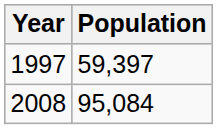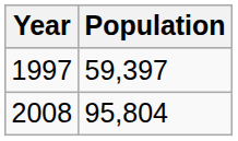 <table class="wikitable">
 <tr>
 <th>Year</th>
 <th>Population</th>
 </tr>
 <tr>
 <td>1997</td>
 <td>59,397</td>
 </tr>
 <tr>
 <td>2008</td>
-<td>95,084</td>
+<td>95,804</td>
 </tr>
 </table>
